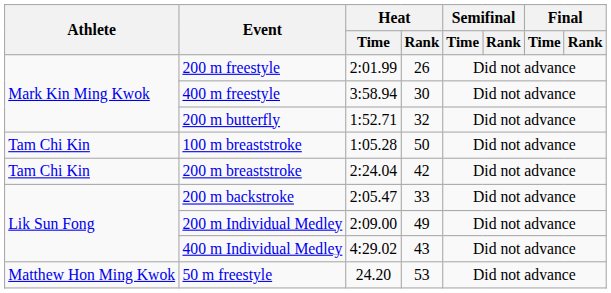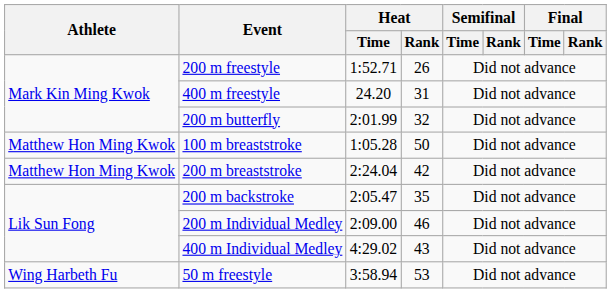 <table class=wikitable style="font-size:90%">
 <tr>
 <th rowspan="2">Athlete</th>
 <th rowspan="2">Event</th>
 <th colspan="2">Heat</th>
 <th colspan="2">Semifinal</th>
 <th colspan="2">Final</th>
 </tr>
 <tr style="font-size:95%">
 <th>Time</th>
 <th>Rank</th>
 <th>Time</th>
 <th>Rank</th>
 <th>Time</th>
 <th>Rank</th>
 </tr>
 <tr align=center>
 <td align=left rowspan=3><a href='#'>Mark Kin Ming Kwok</a></td>
 <td align=left><a href='#'>200 m freestyle</a></td>
-<td>2:01.99</td>
+<td>1:52.71</td>
 <td>26</td>
 <td colspan=4>Did not advance</td>
 </tr>
 <tr align=center>
 <td align=left><a href='#'>400 m freestyle</a></td>
-<td>3:58.94</td>
-<td>30</td>
+<td>24.20</td>
+<td>31</td>
 <td colspan=4>Did not advance</td>
 </tr>
 <tr align=center>
 <td align=left><a href='#'>200 m butterfly</a></td>
-<td>1:52.71</td>
+<td>2:01.99</td>
 <td>32</td>
 <td colspan=4>Did not advance</td>
 </tr>
 <tr align=center>
-<td align=left rowspan=1><a href='#'>Tam Chi Kin</a></td>
+<td align=left rowspan=1><a href='#'>Matthew Hon Ming Kwok</a></td>
 <td align=left><a href='#'>100 m breaststroke</a></td>
 <td>1:05.28</td>
 <td>50</td>
 <td colspan=4>Did not advance</td>
 </tr>
 <tr align=center>
-<td align=left rowspan=1><a href='#'>Tam Chi Kin</a></td>
+<td align=left rowspan=1><a href='#'>Matthew Hon Ming Kwok</a></td>
 <td align=left><a href='#'>200 m breaststroke</a></td>
 <td>2:24.04</td>
 <td>42</td>
 <td colspan=4>Did not advance</td>
 </tr>
 <tr align=center>
 <td align=left rowspan=3><a href='#'>Lik Sun Fong</a></td>
 <td align=left><a href='#'>200 m backstroke</a></td>
 <td>2:05.47</td>
-<td>33</td>
+<td>35</td>
 <td colspan=4>Did not advance</td>
 </tr>
 <tr align=center>
 <td align=left><a href='#'>200 m Individual Medley</a></td>
 <td>2:09.00</td>
-<td>49</td>
+<td>46</td>
 <td colspan=4>Did not advance</td>
 </tr>
 <tr align=center>
 <td align=left><a href='#'>400 m Individual Medley</a></td>
 <td>4:29.02</td>
 <td>43</td>
 <td colspan=4>Did not advance</td>
 </tr>
 <tr align=center>
-<td align=left rowspan=1><a href='#'>Matthew Hon Ming Kwok</a></td>
+<td align=left rowspan=1><a href='#'>Wing Harbeth Fu</a></td>
 <td align=left><a href='#'>50 m freestyle</a></td>
-<td>24.20</td>
+<td>3:58.94</td>
 <td>53</td>
 <td colspan=4>Did not advance</td>
 </tr>
 </table>
